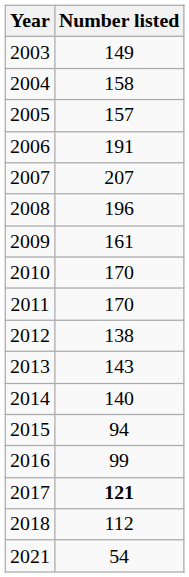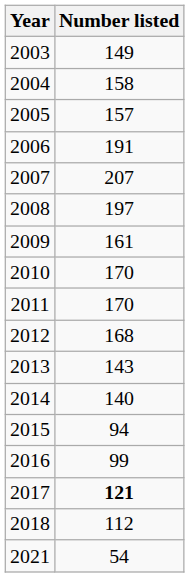 <table class="wikitable" style="float:right; text-align:center; margin:2em;">
 <tr>
 <th>Year</th>
 <th>Number listed</th>
 </tr>
 <tr>
 <td>2003</td>
 <td>149</td>
 </tr>
 <tr>
 <td>2004</td>
 <td>158</td>
 </tr>
 <tr>
 <td>2005</td>
 <td>157</td>
 </tr>
 <tr>
 <td>2006</td>
 <td>191</td>
 </tr>
 <tr>
 <td>2007</td>
 <td>207</td>
 </tr>
 <tr>
 <td>2008</td>
-<td>196</td>
+<td>197</td>
 </tr>
 <tr>
 <td>2009</td>
 <td>161</td>
 </tr>
 <tr>
 <td>2010</td>
 <td>170</td>
 </tr>
 <tr>
 <td>2011</td>
 <td>170</td>
 </tr>
 <tr>
 <td>2012</td>
-<td>138</td>
+<td>168</td>
 </tr>
 <tr>
 <td>2013</td>
 <td>143</td>
 </tr>
 <tr>
 <td>2014</td>
 <td>140</td>
 </tr>
 <tr>
 <td>2015</td>
 <td>94</td>
 </tr>
 <tr>
 <td>2016</td>
 <td>99</td>
 </tr>
 <tr>
 <td>2017</td>
 <td><strong>121</strong></td>
 </tr>
 <tr>
 <td>2018</td>
 <td>112</td>
 </tr>
 <tr>
 <td>2021</td>
 <td>54</td>
 </tr>
 </table>
